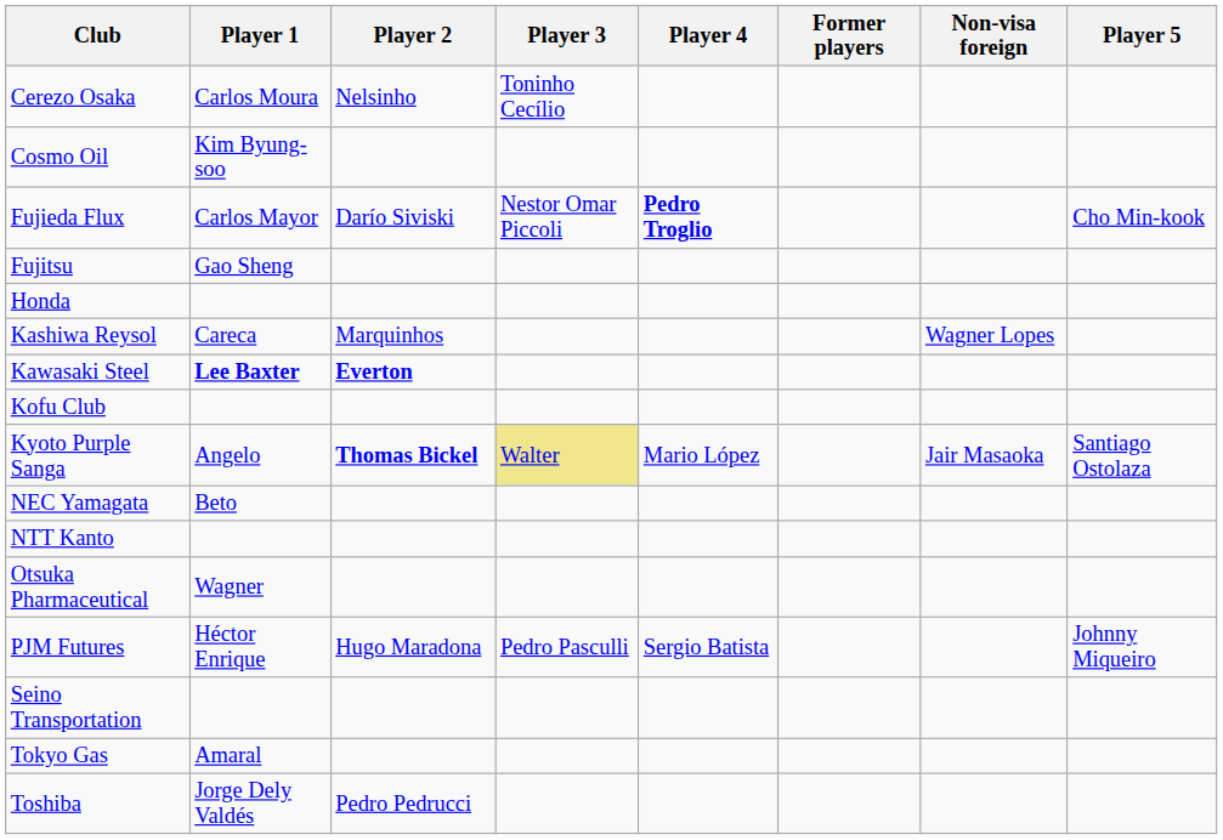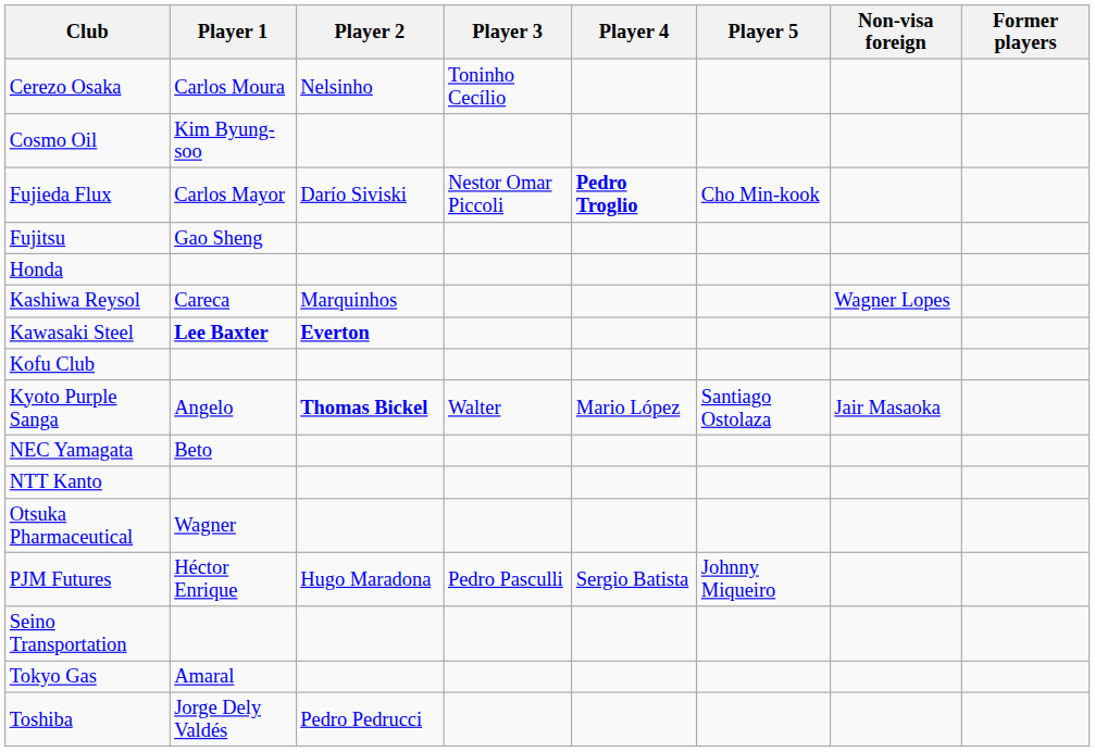 <table class="wikitable">
 <tr>
 <th width="170">Club</th>
 <th width="170">Player 1</th>
 <th width="170">Player 2</th>
 <th width="170">Player 3</th>
 <th width="170">Player 4</th>
+<th width="170">Player 5</th>
+<th width="170">Non-visa foreign</th>
 <th width="170">Former players</th>
-<th width="170">Non-visa foreign</th>
-<th width="170">Player 5</th>
 </tr>
 <tr>
 <td><a href='#'>Cerezo Osaka</a></td>
 <td> <a href='#'>Carlos Moura</a></td>
 <td> <a href='#'>Nelsinho</a></td>
 <td> <a href='#'>Toninho Cecílio</a></td>
 <td></td>
 <td></td>
 <td></td>
 <td></td>
 </tr>
 <tr>
 <td><a href='#'>Cosmo Oil</a></td>
 <td> <a href='#'>Kim Byung-soo</a></td>
 <td></td>
 <td></td>
 <td></td>
 <td></td>
 <td></td>
 <td></td>
 </tr>
 <tr>
 <td><a href='#'>Fujieda Flux</a></td>
 <td> <a href='#'>Carlos Mayor</a></td>
 <td> <a href='#'>Darío Siviski</a></td>
 <td> <a href='#'>Nestor Omar Piccoli</a></td>
 <td> <strong><a href='#'>Pedro Troglio</a></strong></td>
+<td> <a href='#'>Cho Min-kook</a></td>
 <td></td>
 <td></td>
-<td> <a href='#'>Cho Min-kook</a></td>
 </tr>
 <tr>
 <td><a href='#'>Fujitsu</a></td>
 <td> <a href='#'>Gao Sheng</a></td>
 <td></td>
 <td></td>
 <td></td>
 <td></td>
 <td></td>
 <td></td>
 </tr>
 <tr>
 <td><a href='#'>Honda</a></td>
 <td></td>
 <td></td>
 <td></td>
 <td></td>
 <td></td>
 <td></td>
 <td></td>
 </tr>
 <tr>
 <td><a href='#'>Kashiwa Reysol</a></td>
 <td> <a href='#'>Careca</a></td>
 <td> <a href='#'>Marquinhos</a></td>
 <td></td>
 <td></td>
 <td></td>
 <td> <a href='#'>Wagner Lopes</a></td>
 <td></td>
 </tr>
 <tr>
 <td><a href='#'>Kawasaki Steel</a></td>
 <td> <strong><a href='#'>Lee Baxter</a></strong></td>
 <td> <strong><a href='#'>Everton</a></strong></td>
 <td></td>
 <td></td>
 <td></td>
 <td></td>
 <td></td>
 </tr>
 <tr>
 <td><a href='#'>Kofu Club</a></td>
 <td></td>
 <td></td>
 <td></td>
 <td></td>
 <td></td>
 <td></td>
 <td></td>
 </tr>
 <tr>
 <td><a href='#'>Kyoto Purple Sanga</a></td>
 <td> <a href='#'>Angelo</a></td>
 <td> <strong><a href='#'>Thomas Bickel</a></strong></td>
-<td style="background: khaki;"> <a href='#'>Walter</a></td>
+<td> <a href='#'>Walter</a></td>
 <td> <a href='#'>Mario López</a></td>
+<td> <a href='#'>Santiago Ostolaza</a></td>
+<td> <a href='#'>Jair Masaoka</a></td>
 <td></td>
-<td> <a href='#'>Jair Masaoka</a></td>
-<td> <a href='#'>Santiago Ostolaza</a></td>
 </tr>
 <tr>
 <td><a href='#'>NEC Yamagata</a></td>
 <td> <a href='#'>Beto</a></td>
 <td></td>
 <td></td>
 <td></td>
 <td></td>
 <td></td>
 <td></td>
 </tr>
 <tr>
 <td><a href='#'>NTT Kanto</a></td>
 <td></td>
 <td></td>
 <td></td>
 <td></td>
 <td></td>
 <td></td>
 <td></td>
 </tr>
 <tr>
 <td><a href='#'>Otsuka Pharmaceutical</a></td>
 <td> <a href='#'>Wagner</a></td>
 <td></td>
 <td></td>
 <td></td>
 <td></td>
 <td></td>
 <td></td>
 </tr>
 <tr>
 <td><a href='#'>PJM Futures</a></td>
 <td> <a href='#'>Héctor Enrique</a></td>
 <td> <a href='#'>Hugo Maradona</a></td>
 <td> <a href='#'>Pedro Pasculli</a></td>
 <td> <a href='#'>Sergio Batista</a></td>
+<td> <a href='#'>Johnny Miqueiro</a></td>
 <td></td>
 <td></td>
-<td> <a href='#'>Johnny Miqueiro</a></td>
 </tr>
 <tr>
 <td><a href='#'>Seino Transportation</a></td>
 <td></td>
 <td></td>
 <td></td>
 <td></td>
 <td></td>
 <td></td>
 <td></td>
 </tr>
 <tr>
 <td><a href='#'>Tokyo Gas</a></td>
 <td> <a href='#'>Amaral</a></td>
 <td></td>
 <td></td>
 <td></td>
 <td></td>
 <td></td>
 <td></td>
 </tr>
 <tr>
 <td><a href='#'>Toshiba</a></td>
 <td> <a href='#'>Jorge Dely Valdés</a></td>
 <td> <a href='#'>Pedro Pedrucci</a></td>
 <td></td>
 <td></td>
 <td></td>
 <td></td>
 <td></td>
 </tr>
 </table>
